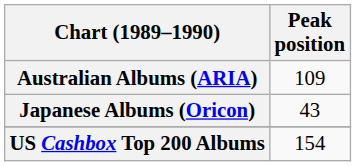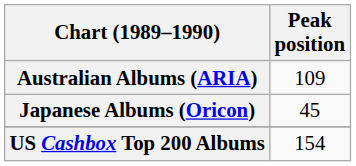 <table class="wikitable sortable plainrowheaders">
 <tr>
 <th>Chart (1989–1990)</th>
 <th>Peak<br>position</th>
 </tr>
 <tr>
 <th scope="row">Australian Albums (<a href='#'>ARIA</a>)</th>
 <td align="center">109</td>
 </tr>
 <tr>
 <th scope="row">Japanese Albums (<a href='#'>Oricon</a>)</th>
-<td align="center">43</td>
+<td align="center">45</td>
 </tr>
 <tr>
 </tr>
 <tr>
 <th scope="row">US <em><a href='#'>Cashbox</a></em> Top 200 Albums</th>
 <td align="center">154</td>
 </tr>
 </table>
